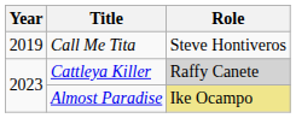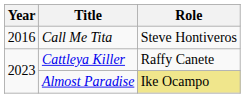 <table class="wikitable sortable">
 <tr>
 <th>Year</th>
 <th>Title</th>
 <th>Role</th>
 </tr>
 <tr>
-<td>2019</td>
+<td>2016</td>
 <td><em>Call Me Tita</em></td>
 <td>Steve Hontiveros</td>
 </tr>
 <tr>
 <td rowspan="2">2023</td>
 <td><em><a href='#'>Cattleya Killer</a></em></td>
-<td style="background: lightgrey;">Raffy Canete</td>
+<td>Raffy Canete</td>
 </tr>
 <tr>
 <td><em><a href='#'>Almost Paradise</a></em></td>
 <td style="background: khaki;">Ike Ocampo</td>
 </tr>
 </table>
